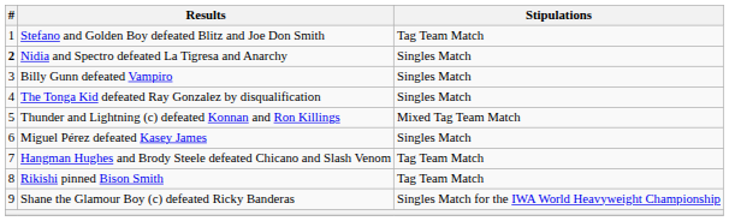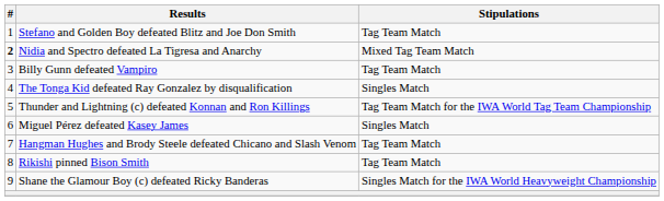 <table class="wikitable">
 <tr>
 <th>#</th>
 <th>Results</th>
 <th>Stipulations</th>
 </tr>
 <tr>
 <td>1</td>
 <td><a href='#'>Stefano</a> and Golden Boy defeated Blitz and Joe Don Smith</td>
 <td>Tag Team Match</td>
 </tr>
 <tr>
 <td><strong>2</strong></td>
 <td><a href='#'>Nidia</a> and Spectro defeated La Tigresa and Anarchy</td>
-<td>Singles Match</td>
+<td>Mixed Tag Team Match</td>
 </tr>
 <tr>
 <td>3</td>
 <td>Billy Gunn defeated <a href='#'>Vampiro</a></td>
-<td>Singles Match</td>
+<td>Tag Team Match</td>
 </tr>
 <tr>
 <td>4</td>
 <td><a href='#'>The Tonga Kid</a> defeated Ray Gonzalez by disqualification</td>
 <td>Singles Match</td>
 </tr>
 <tr>
 <td>5</td>
 <td>Thunder and Lightning (c) defeated <a href='#'>Konnan</a> and <a href='#'>Ron Killings</a></td>
-<td>Mixed Tag Team Match</td>
+<td>Tag Team Match for the <a href='#'>IWA World Tag Team Championship</a></td>
 </tr>
 <tr>
 <td>6</td>
 <td>Miguel Pérez defeated <a href='#'>Kasey James</a></td>
 <td>Singles Match</td>
 </tr>
 <tr>
 <td>7</td>
 <td><a href='#'>Hangman Hughes</a> and Brody Steele defeated Chicano and Slash Venom</td>
 <td>Tag Team Match</td>
 </tr>
 <tr>
 <td>8</td>
 <td><a href='#'>Rikishi</a> pinned <a href='#'>Bison Smith</a></td>
 <td>Tag Team Match</td>
 </tr>
 <tr>
 <td>9</td>
 <td>Shane the Glamour Boy (c) defeated Ricky Banderas</td>
 <td>Singles Match for the <a href='#'>IWA World Heavyweight Championship</a></td>
 </tr>
 <tr>
 <th colspan="3"></th>
 </tr>
 <tr>
 </tr>
 </table>
